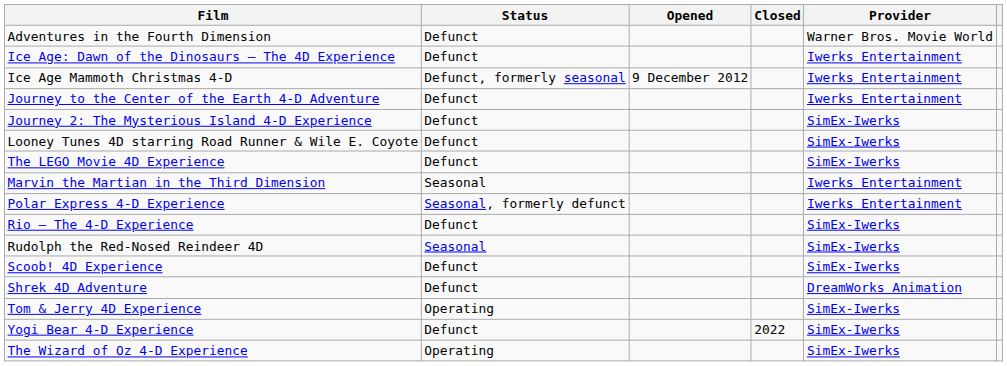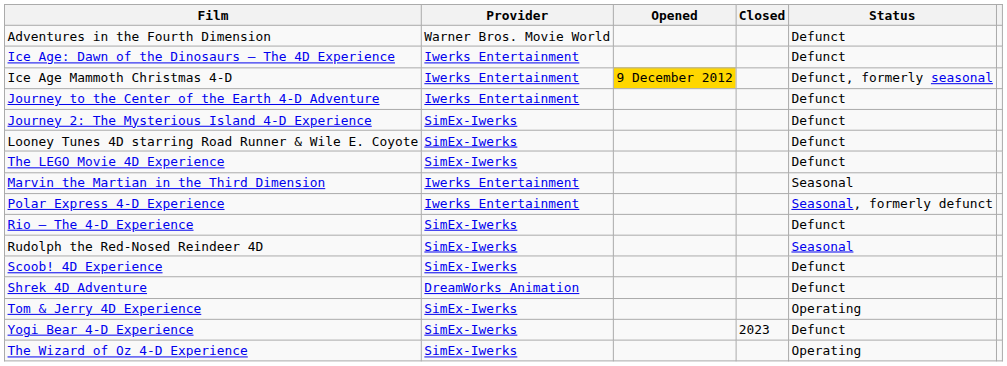 <table class="wikitable sortable">
 <tr>
 <th>Film</th>
-<th>Status</th>
+<th>Provider</th>
 <th>Opened</th>
 <th>Closed</th>
-<th>Provider</th>
+<th>Status</th>
 <th></th>
 </tr>
 <tr>
 <td>Adventures in the Fourth Dimension</td>
-<td>Defunct</td>
+<td>Warner Bros. Movie World</td>
 <td></td>
 <td></td>
-<td>Warner Bros. Movie World</td>
+<td>Defunct</td>
 <td></td>
 </tr>
 <tr>
 <td><a href='#'>Ice Age: Dawn of the Dinosaurs – The 4D Experience</a></td>
-<td>Defunct</td>
+<td><a href='#'>Iwerks Entertainment</a></td>
 <td></td>
 <td></td>
-<td><a href='#'>Iwerks Entertainment</a></td>
+<td>Defunct</td>
 <td></td>
 </tr>
 <tr>
 <td>Ice Age Mammoth Christmas 4-D</td>
+<td><a href='#'>Iwerks Entertainment</a></td>
+<td style="background: gold;">9 December 2012</td>
+<td></td>
 <td>Defunct, formerly <a href='#'>seasonal</a></td>
-<td>9 December 2012</td>
-<td></td>
-<td><a href='#'>Iwerks Entertainment</a></td>
 <td></td>
 </tr>
 <tr>
 <td><a href='#'>Journey to the Center of the Earth 4-D Adventure</a></td>
-<td>Defunct</td>
+<td><a href='#'>Iwerks Entertainment</a></td>
 <td></td>
 <td></td>
-<td><a href='#'>Iwerks Entertainment</a></td>
+<td>Defunct</td>
 <td></td>
 </tr>
 <tr>
 <td><a href='#'>Journey 2: The Mysterious Island 4-D Experience</a></td>
-<td>Defunct</td>
+<td><a href='#'>SimEx-Iwerks</a></td>
 <td></td>
 <td></td>
-<td><a href='#'>SimEx-Iwerks</a></td>
+<td>Defunct</td>
 <td></td>
 </tr>
 <tr>
 <td>Looney Tunes 4D starring Road Runner & Wile E. Coyote</td>
-<td>Defunct</td>
+<td><a href='#'>SimEx-Iwerks</a></td>
 <td></td>
 <td></td>
-<td><a href='#'>SimEx-Iwerks</a></td>
+<td>Defunct</td>
 <td></td>
 </tr>
 <tr>
 <td><a href='#'>The LEGO Movie 4D Experience</a></td>
-<td>Defunct</td>
+<td><a href='#'>SimEx-Iwerks</a></td>
 <td></td>
 <td></td>
-<td><a href='#'>SimEx-Iwerks</a></td>
+<td>Defunct</td>
 <td></td>
 </tr>
 <tr>
 <td><a href='#'>Marvin the Martian in the Third Dimension</a></td>
-<td>Seasonal</td>
+<td><a href='#'>Iwerks Entertainment</a></td>
 <td><br></td>
 <td><br></td>
-<td><a href='#'>Iwerks Entertainment</a></td>
+<td>Seasonal</td>
 <td></td>
 </tr>
 <tr>
 <td><a href='#'>Polar Express 4-D Experience</a></td>
-<td><a href='#'>Seasonal</a>, formerly defunct</td>
+<td><a href='#'>Iwerks Entertainment</a></td>
 <td></td>
 <td></td>
-<td><a href='#'>Iwerks Entertainment</a></td>
+<td><a href='#'>Seasonal</a>, formerly defunct</td>
 <td></td>
 </tr>
 <tr>
 <td><a href='#'>Rio – The 4-D Experience</a></td>
-<td>Defunct</td>
+<td><a href='#'>SimEx-Iwerks</a></td>
 <td></td>
 <td></td>
-<td><a href='#'>SimEx-Iwerks</a></td>
+<td>Defunct</td>
 <td></td>
 </tr>
 <tr>
 <td>Rudolph the Red-Nosed Reindeer 4D</td>
-<td><a href='#'>Seasonal</a></td>
+<td><a href='#'>SimEx-Iwerks</a></td>
 <td></td>
 <td></td>
-<td><a href='#'>SimEx-Iwerks</a></td>
+<td><a href='#'>Seasonal</a></td>
 <td></td>
 </tr>
 <tr>
 <td><a href='#'>Scoob! 4D Experience</a></td>
-<td>Defunct</td>
+<td><a href='#'>SimEx-Iwerks</a></td>
 <td></td>
 <td></td>
-<td><a href='#'>SimEx-Iwerks</a></td>
+<td>Defunct</td>
 <td></td>
 </tr>
 <tr>
 <td><a href='#'>Shrek 4D Adventure</a></td>
-<td>Defunct</td>
+<td><a href='#'>DreamWorks Animation</a></td>
 <td></td>
 <td></td>
-<td><a href='#'>DreamWorks Animation</a></td>
+<td>Defunct</td>
 <td></td>
 </tr>
 <tr>
 <td><a href='#'>Tom & Jerry 4D Experience</a></td>
-<td>Operating</td>
+<td><a href='#'>SimEx-Iwerks</a></td>
 <td></td>
 <td></td>
-<td><a href='#'>SimEx-Iwerks</a></td>
+<td>Operating</td>
 <td></td>
 </tr>
 <tr>
 <td><a href='#'>Yogi Bear 4-D Experience</a></td>
+<td><a href='#'>SimEx-Iwerks</a></td>
+<td></td>
+<td>2023</td>
 <td>Defunct</td>
-<td></td>
-<td>2022</td>
-<td><a href='#'>SimEx-Iwerks</a></td>
 <td></td>
 </tr>
 <tr>
 <td><a href='#'>The Wizard of Oz 4-D Experience</a></td>
-<td>Operating</td>
+<td><a href='#'>SimEx-Iwerks</a></td>
 <td></td>
 <td></td>
-<td><a href='#'>SimEx-Iwerks</a></td>
+<td>Operating</td>
 <td></td>
 </tr>
 </table>
